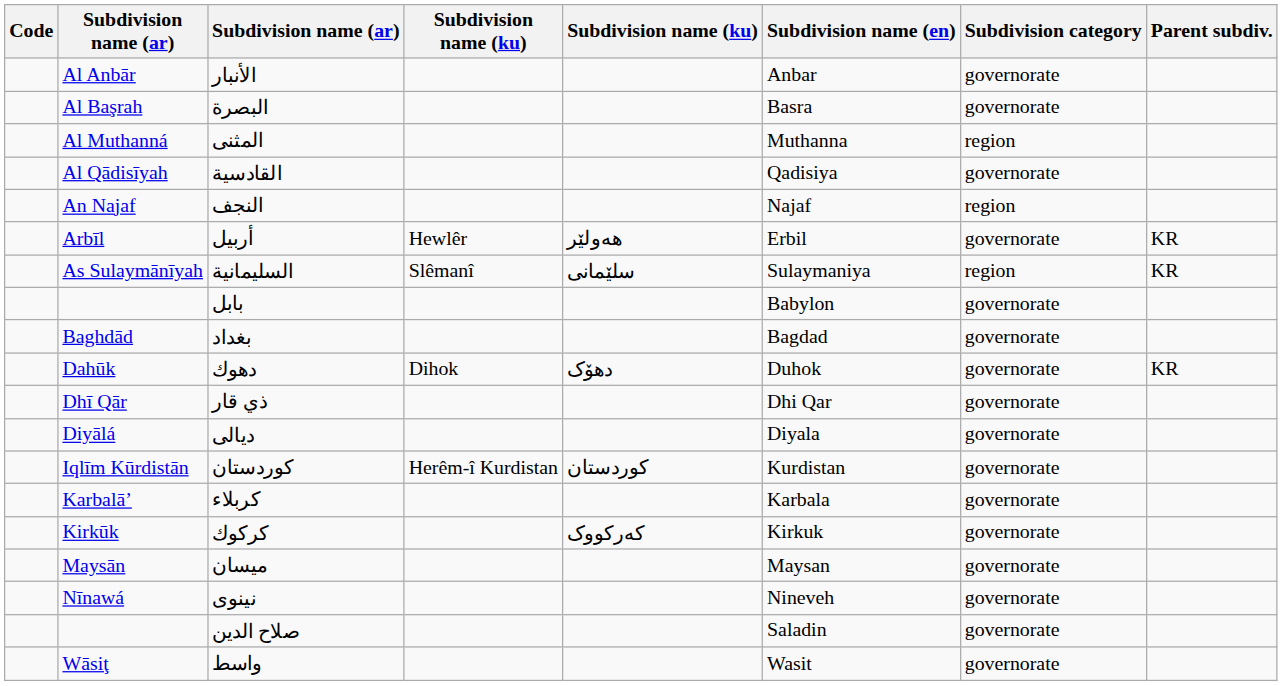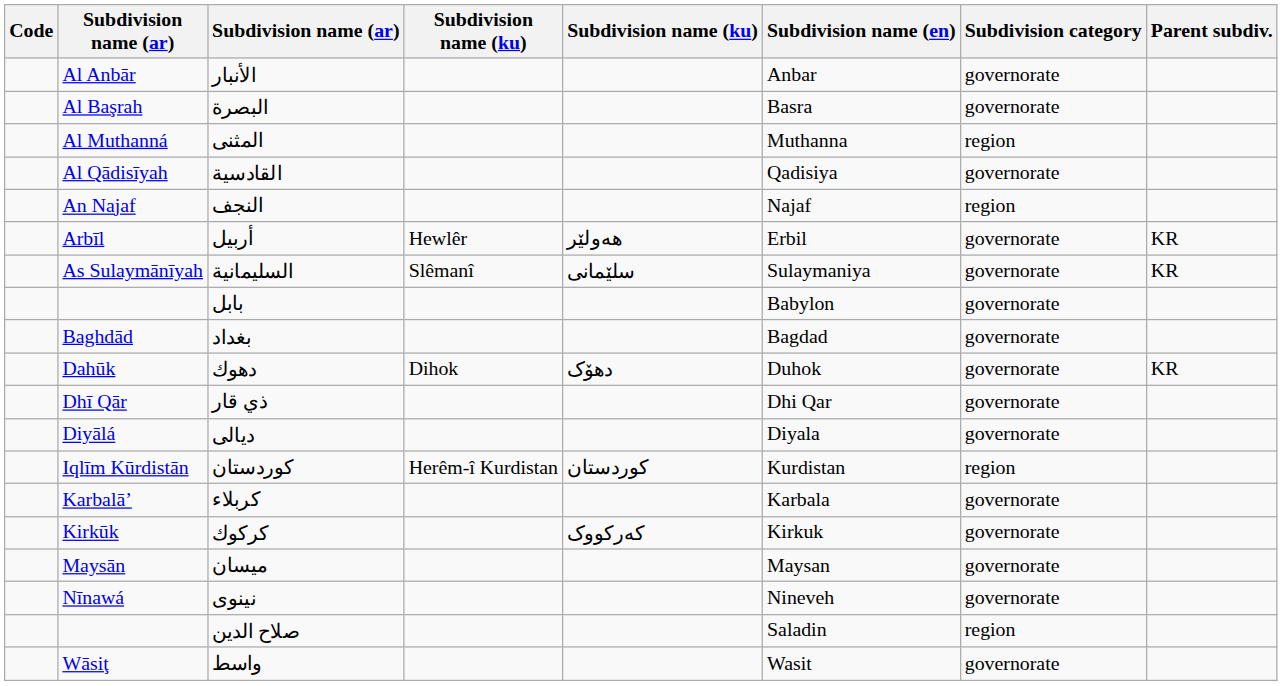 <table class="wikitable sortable">
 <tr>
 <th>Code</th>
 <th>Subdivision<br>name (<a href='#'>ar</a>)<br></th>
 <th>Subdivision name (<a href='#'>ar</a>) </th>
 <th>Subdivision<br>name (<a href='#'>ku</a>)<br></th>
 <th>Subdivision name (<a href='#'>ku</a>) </th>
 <th>Subdivision name (<a href='#'>en</a>) </th>
 <th>Subdivision category</th>
 <th>Parent subdiv.</th>
 </tr>
 <tr>
 <td></td>
 <td><a href='#'>Al Anbār</a></td>
 <td>الأنبار</td>
 <td></td>
 <td></td>
 <td>Anbar</td>
 <td>governorate</td>
 <td></td>
 </tr>
 <tr>
 <td></td>
 <td><a href='#'>Al Başrah</a></td>
 <td>البصرة</td>
 <td></td>
 <td></td>
 <td>Basra</td>
 <td>governorate</td>
 <td></td>
 </tr>
 <tr>
 <td></td>
 <td><a href='#'>Al Muthanná</a></td>
 <td>المثنى</td>
 <td></td>
 <td></td>
 <td>Muthanna</td>
 <td>region</td>
 <td></td>
 </tr>
 <tr>
 <td></td>
 <td><a href='#'>Al Qādisīyah</a></td>
 <td>القادسية</td>
 <td></td>
 <td></td>
 <td>Qadisiya</td>
 <td>governorate</td>
 <td></td>
 </tr>
 <tr>
 <td></td>
 <td><a href='#'>An Najaf</a></td>
 <td>النجف</td>
 <td></td>
 <td></td>
 <td>Najaf</td>
 <td>region</td>
 <td></td>
 </tr>
 <tr>
 <td></td>
 <td><a href='#'>Arbīl</a></td>
 <td>أربيل</td>
 <td>Hewlêr</td>
 <td>ھەولێر</td>
 <td>Erbil</td>
 <td>governorate</td>
 <td>KR</td>
 </tr>
 <tr>
 <td></td>
 <td><a href='#'>As Sulaymānīyah</a></td>
 <td>السليمانية</td>
 <td>Slêmanî</td>
 <td>سلێمانی</td>
 <td>Sulaymaniya</td>
-<td>region</td>
+<td>governorate</td>
 <td>KR</td>
 </tr>
 <tr>
 <td></td>
 <td></td>
 <td>بابل</td>
 <td></td>
 <td></td>
 <td>Babylon</td>
 <td>governorate</td>
 <td></td>
 </tr>
 <tr>
 <td></td>
 <td><a href='#'>Baghdād</a></td>
 <td>بغداد</td>
 <td></td>
 <td></td>
 <td>Bagdad</td>
 <td>governorate</td>
 <td></td>
 </tr>
 <tr>
 <td></td>
 <td><a href='#'>Dahūk</a></td>
 <td>دهوك</td>
 <td>Dihok</td>
 <td>دھۆک</td>
 <td>Duhok</td>
 <td>governorate</td>
 <td>KR</td>
 </tr>
 <tr>
 <td></td>
 <td><a href='#'>Dhī Qār</a></td>
 <td>ذي قار</td>
 <td></td>
 <td></td>
 <td>Dhi Qar</td>
 <td>governorate</td>
 <td></td>
 </tr>
 <tr>
 <td></td>
 <td><a href='#'>Diyālá</a></td>
 <td>ديالى</td>
 <td></td>
 <td></td>
 <td>Diyala</td>
 <td>governorate</td>
 <td></td>
 </tr>
 <tr>
 <td></td>
 <td><a href='#'>Iqlīm Kūrdistān</a></td>
 <td>کوردستان</td>
 <td>Herêm-î Kurdistan</td>
 <td>كوردستان</td>
 <td>Kurdistan</td>
-<td>governorate</td>
+<td>region</td>
 <td></td>
 </tr>
 <tr>
 <td></td>
 <td><a href='#'>Karbalā’</a></td>
 <td>كربلاء</td>
 <td></td>
 <td></td>
 <td>Karbala</td>
 <td>governorate</td>
 <td></td>
 </tr>
 <tr>
 <td></td>
 <td><a href='#'>Kirkūk</a></td>
 <td>كركوك</td>
 <td></td>
 <td>کەرکووک</td>
 <td>Kirkuk</td>
 <td>governorate</td>
 <td></td>
 </tr>
 <tr>
 <td></td>
 <td><a href='#'>Maysān</a></td>
 <td>ميسان</td>
 <td></td>
 <td></td>
 <td>Maysan</td>
 <td>governorate</td>
 <td></td>
 </tr>
 <tr>
 <td></td>
 <td><a href='#'>Nīnawá</a></td>
 <td>نينوى</td>
 <td></td>
 <td></td>
 <td>Nineveh</td>
 <td>governorate</td>
 <td></td>
 </tr>
 <tr>
 <td></td>
 <td></td>
 <td>صلاح الدين</td>
 <td></td>
 <td></td>
 <td>Saladin</td>
-<td>governorate</td>
+<td>region</td>
 <td></td>
 </tr>
 <tr>
 <td></td>
 <td><a href='#'>Wāsiţ</a></td>
 <td>واسط</td>
 <td></td>
 <td></td>
 <td>Wasit</td>
 <td>governorate</td>
 <td></td>
 </tr>
 </table>
